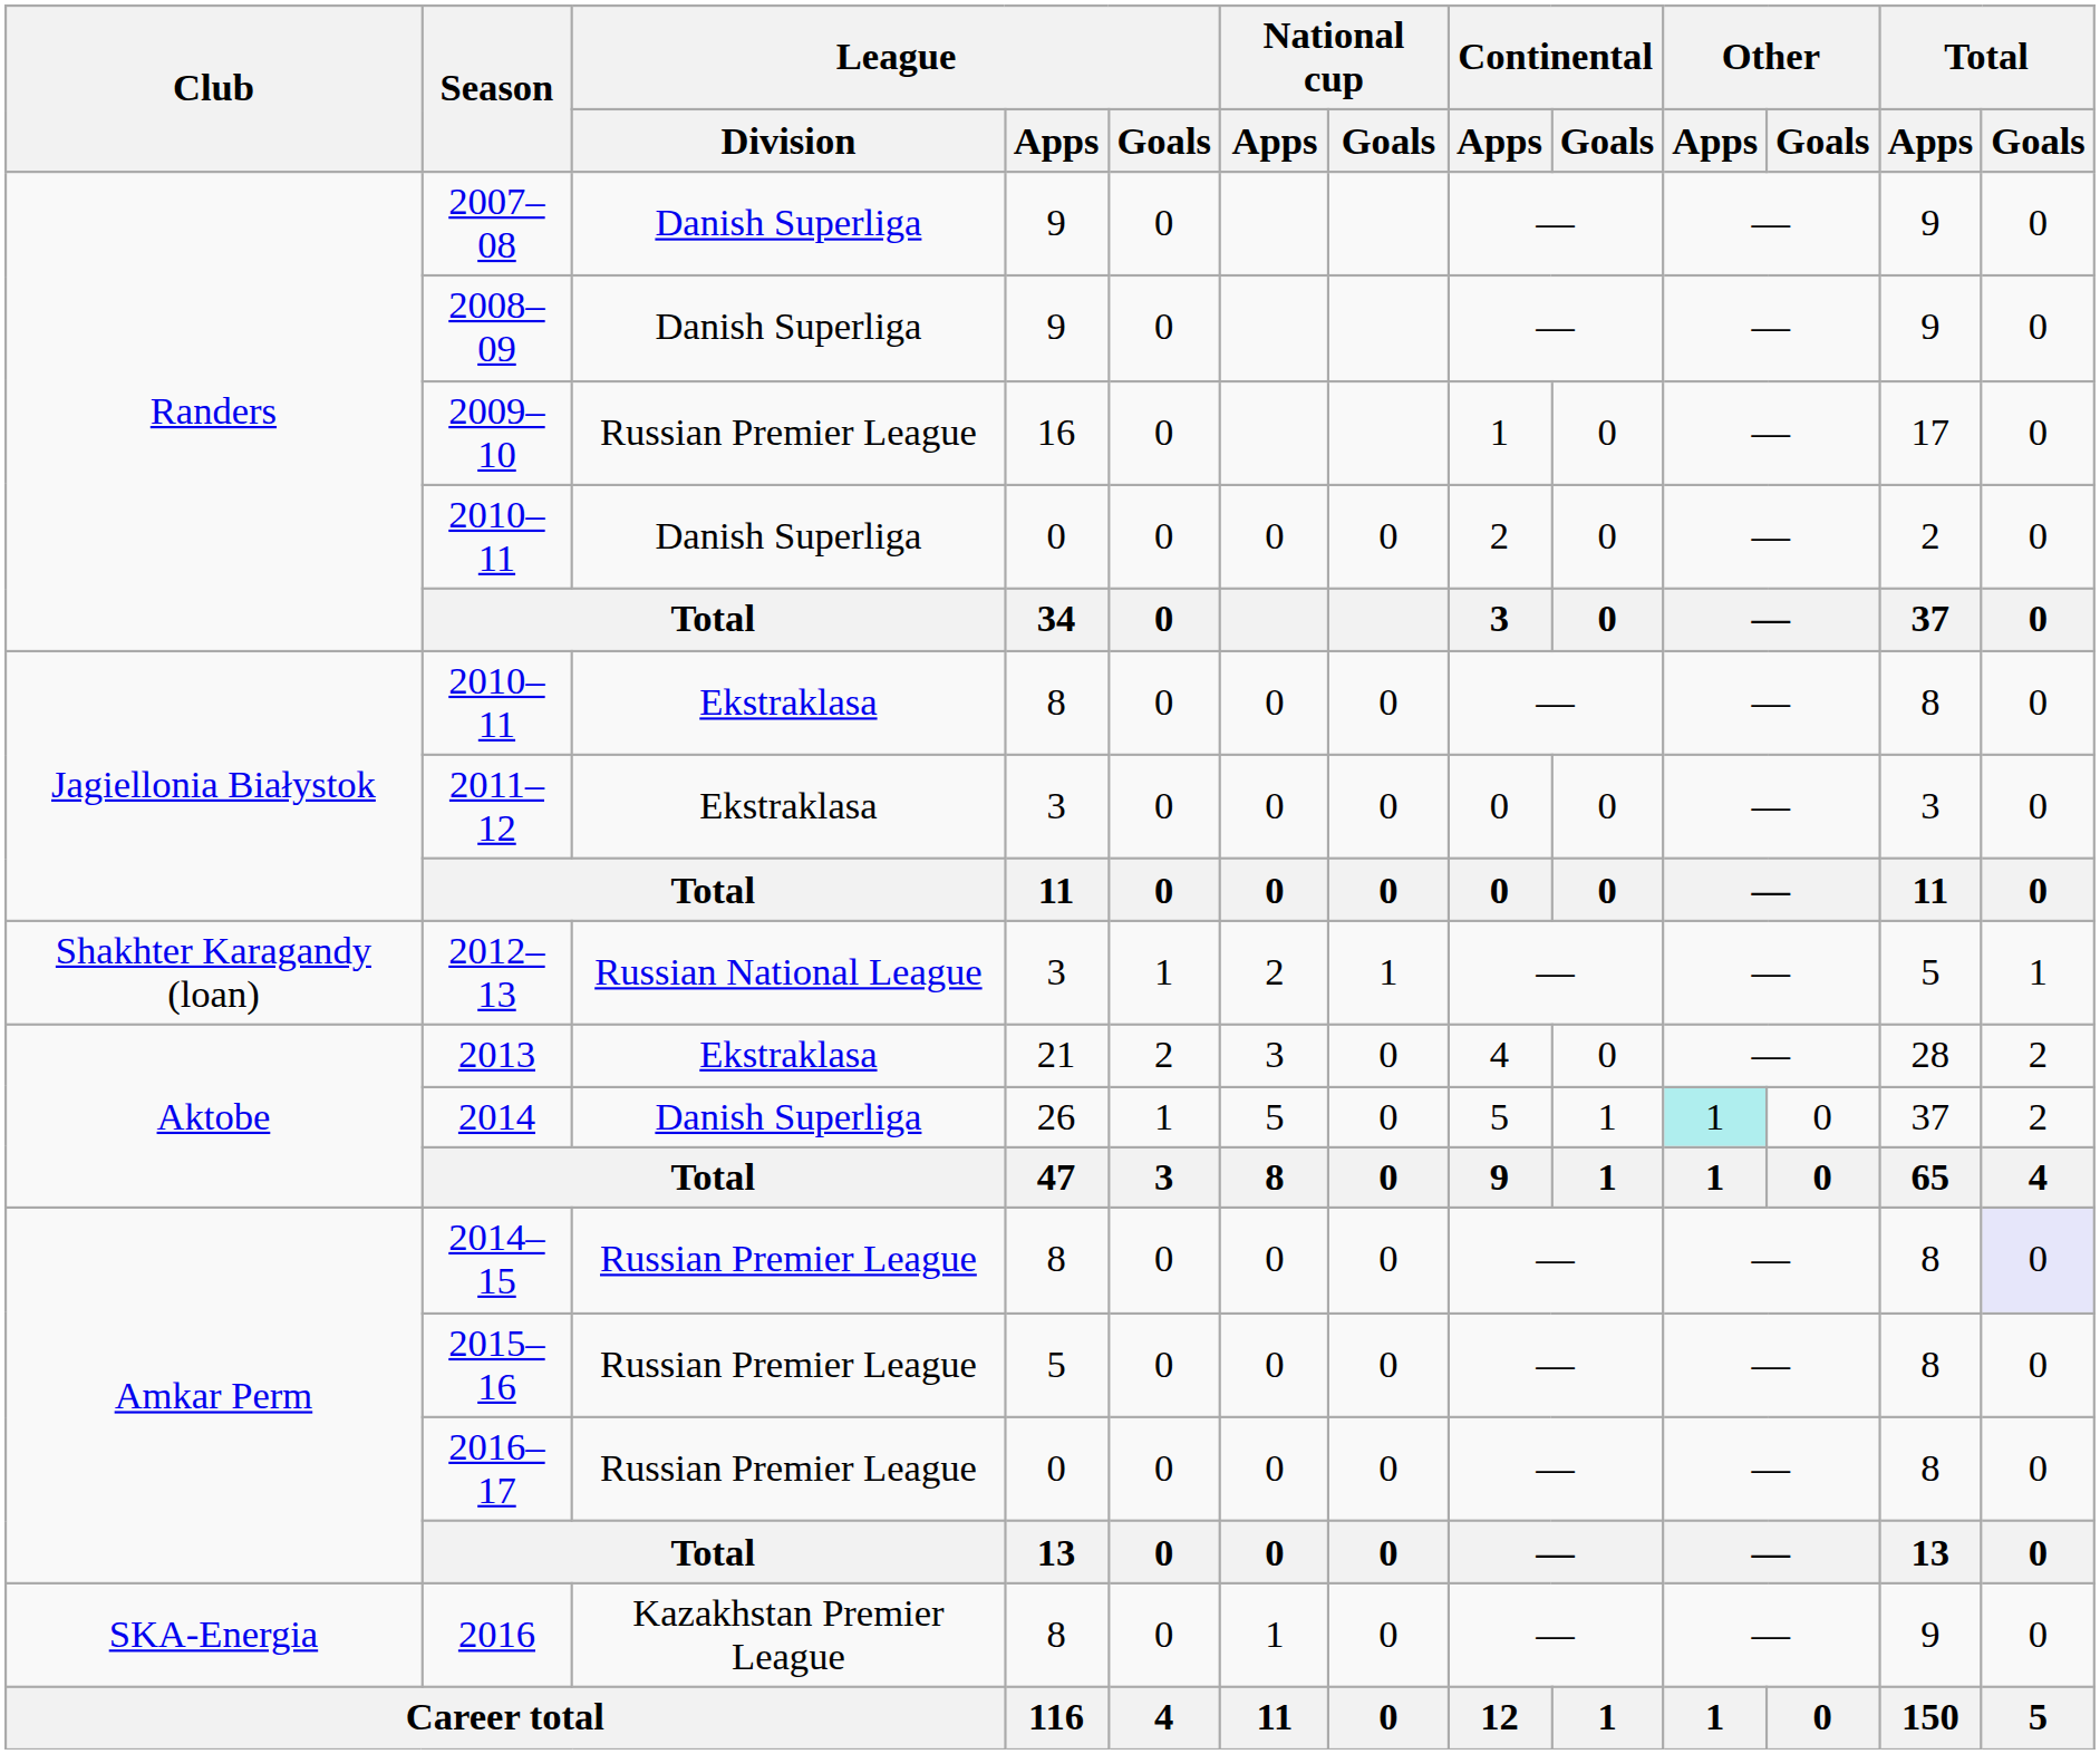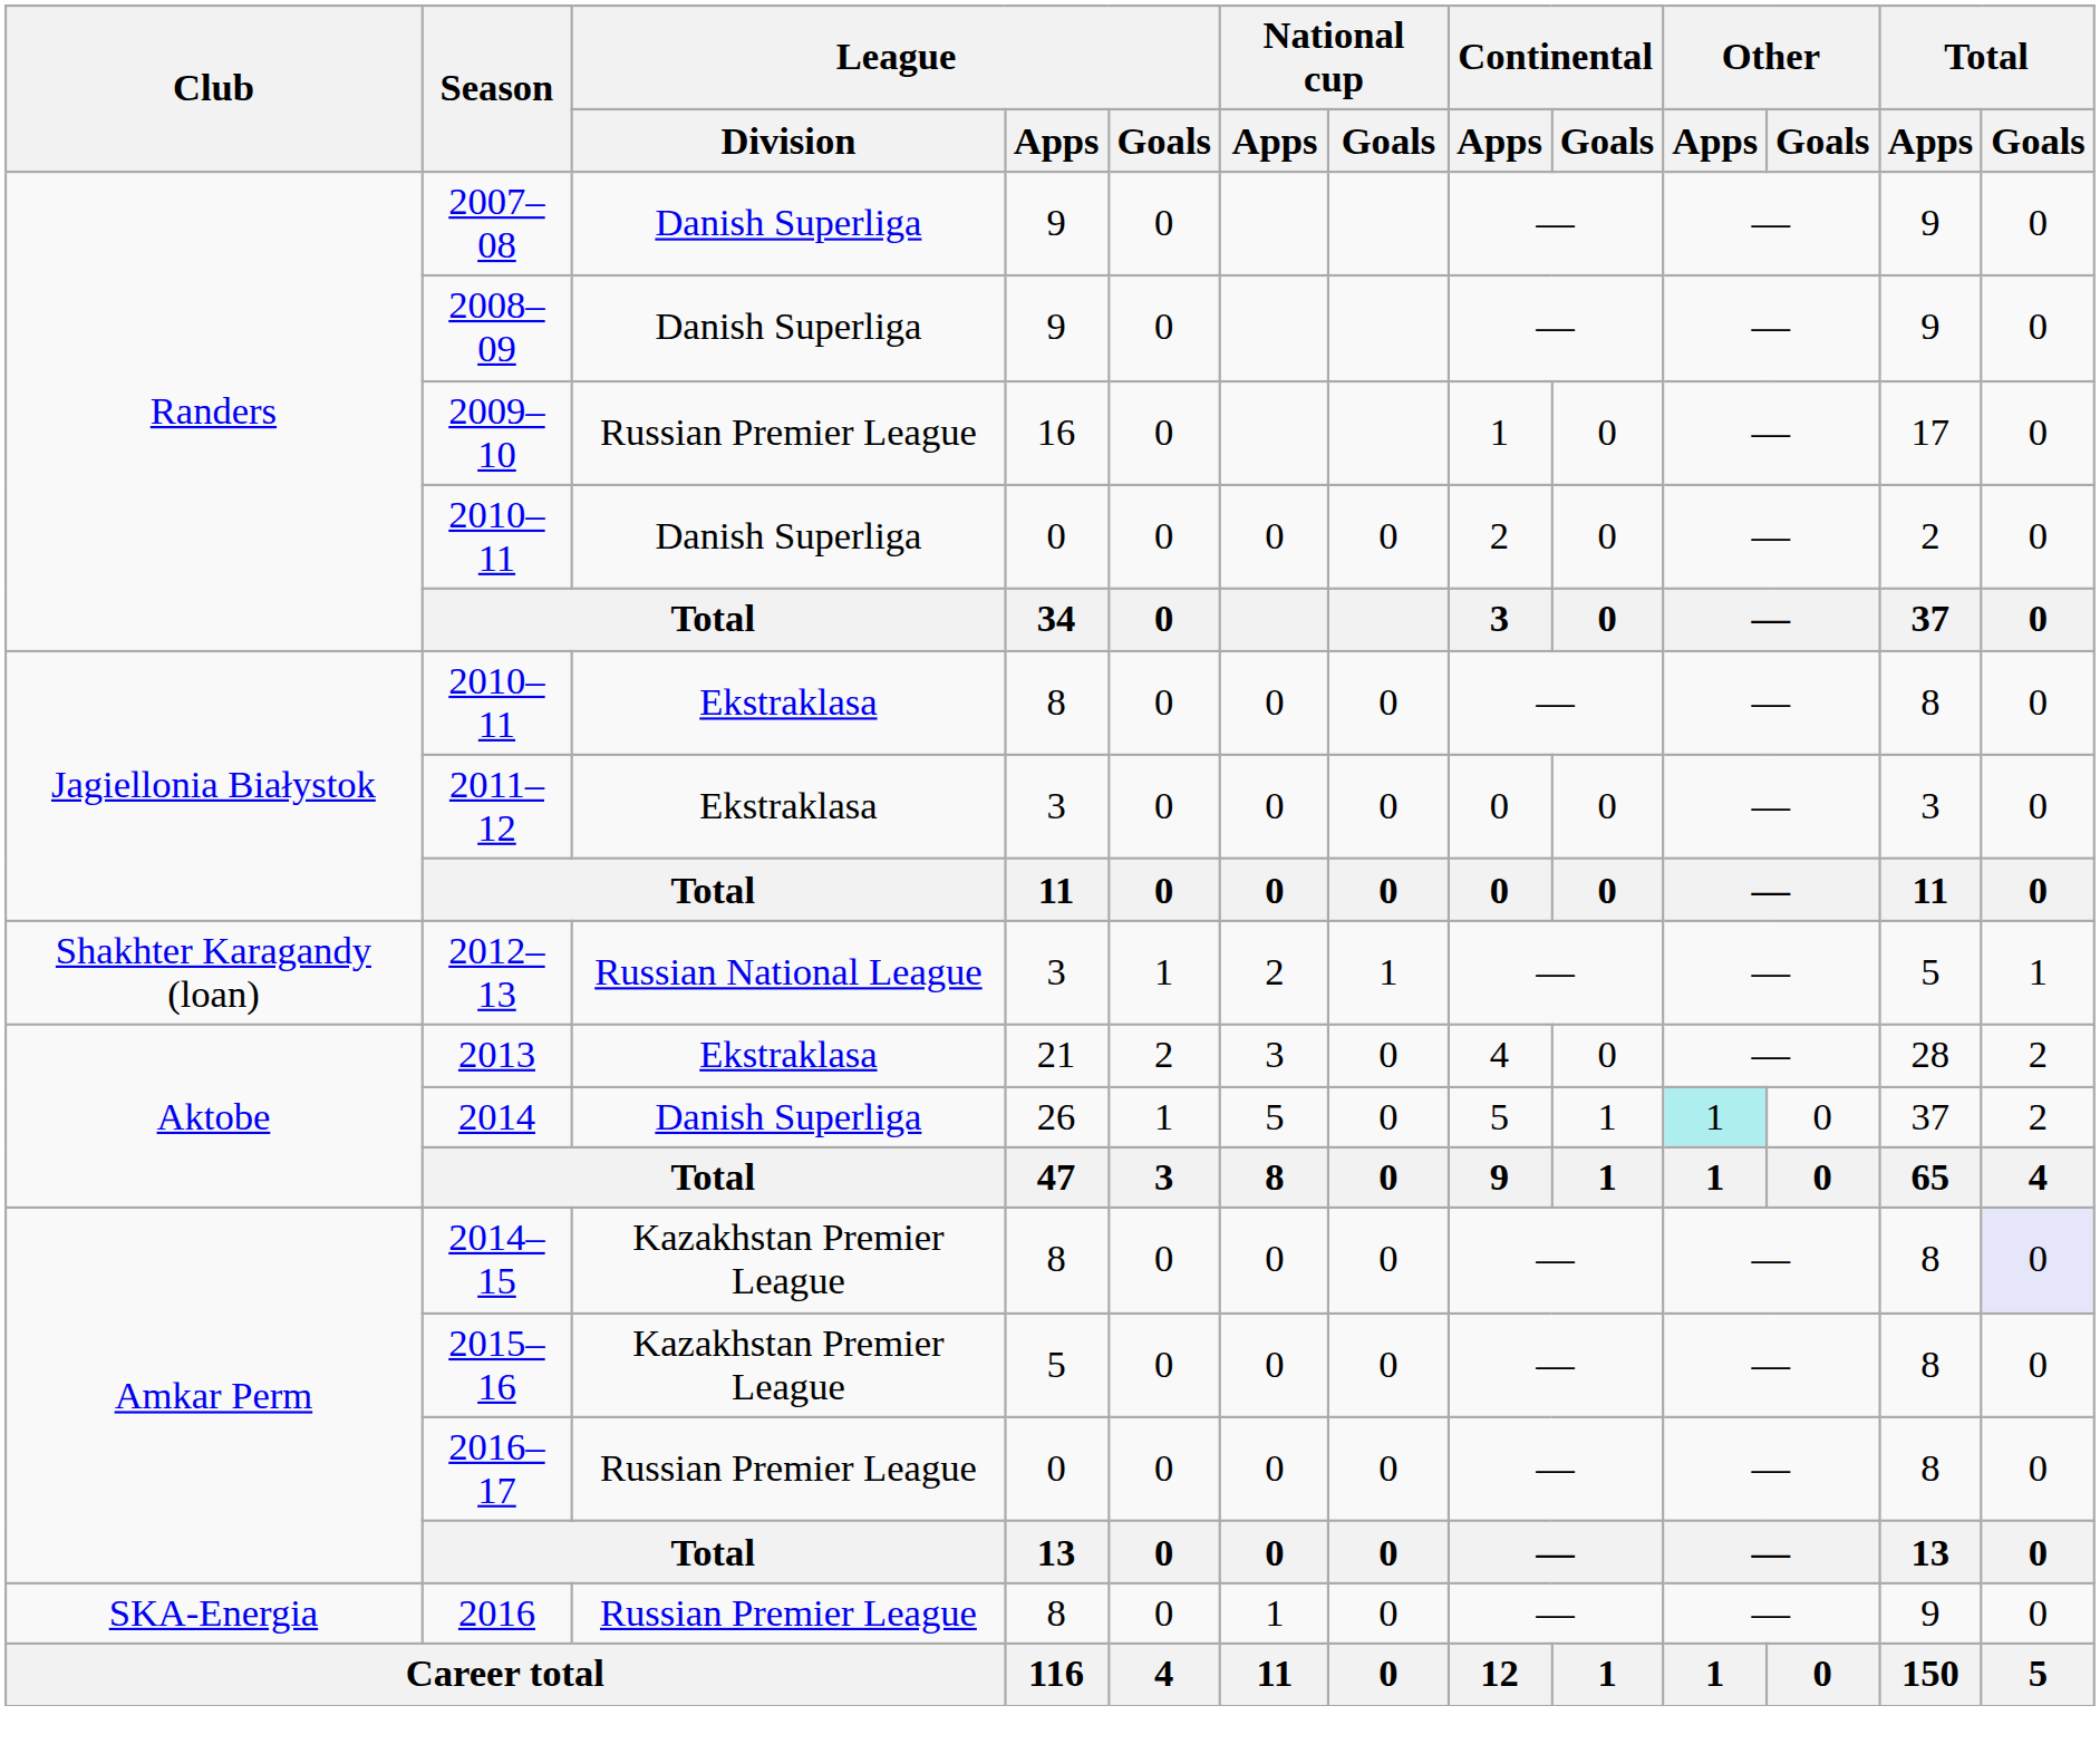 <table class="wikitable" style="text-align:center">
 <tr>
 <th rowspan="2">Club</th>
 <th rowspan="2">Season</th>
 <th colspan="3">League</th>
 <th colspan="2">National cup</th>
 <th colspan="2">Continental</th>
 <th colspan="2">Other</th>
 <th colspan="2">Total</th>
 </tr>
 <tr>
 <th>Division</th>
 <th>Apps</th>
 <th>Goals</th>
 <th>Apps</th>
 <th>Goals</th>
 <th>Apps</th>
 <th>Goals</th>
 <th>Apps</th>
 <th>Goals</th>
 <th>Apps</th>
 <th>Goals</th>
 </tr>
 <tr>
 <td rowspan="5"><a href='#'>Randers</a></td>
 <td><a href='#'>2007–08</a></td>
 <td><a href='#'>Danish Superliga</a></td>
 <td>9</td>
 <td>0</td>
 <td></td>
 <td></td>
 <td colspan="2">—</td>
 <td colspan="2">—</td>
 <td>9</td>
 <td>0</td>
 </tr>
 <tr>
 <td><a href='#'>2008–09</a></td>
 <td>Danish Superliga</td>
 <td>9</td>
 <td>0</td>
 <td></td>
 <td></td>
 <td colspan="2">—</td>
 <td colspan="2">—</td>
 <td>9</td>
 <td>0</td>
 </tr>
 <tr>
 <td><a href='#'>2009–10</a></td>
 <td>Russian Premier League</td>
 <td>16</td>
 <td>0</td>
 <td></td>
 <td></td>
 <td>1</td>
 <td>0</td>
 <td colspan="2">—</td>
 <td>17</td>
 <td>0</td>
 </tr>
 <tr>
 <td><a href='#'>2010–11</a></td>
 <td>Danish Superliga</td>
 <td>0</td>
 <td>0</td>
 <td>0</td>
 <td>0</td>
 <td>2</td>
 <td>0</td>
 <td colspan="2">—</td>
 <td>2</td>
 <td>0</td>
 </tr>
 <tr>
 <th colspan="2">Total</th>
 <th>34</th>
 <th>0</th>
 <th></th>
 <th></th>
 <th>3</th>
 <th>0</th>
 <th colspan="2">—</th>
 <th>37</th>
 <th>0</th>
 </tr>
 <tr>
 <td rowspan="3"><a href='#'>Jagiellonia Białystok</a></td>
 <td><a href='#'>2010–11</a></td>
 <td><a href='#'>Ekstraklasa</a></td>
 <td>8</td>
 <td>0</td>
 <td>0</td>
 <td>0</td>
 <td colspan="2">—</td>
 <td colspan="2">—</td>
 <td>8</td>
 <td>0</td>
 </tr>
 <tr>
 <td><a href='#'>2011–12</a></td>
 <td>Ekstraklasa</td>
 <td>3</td>
 <td>0</td>
 <td>0</td>
 <td>0</td>
 <td>0</td>
 <td>0</td>
 <td colspan="2">—</td>
 <td>3</td>
 <td>0</td>
 </tr>
 <tr>
 <th colspan="2">Total</th>
 <th>11</th>
 <th>0</th>
 <th>0</th>
 <th>0</th>
 <th>0</th>
 <th>0</th>
 <th colspan="2">—</th>
 <th>11</th>
 <th>0</th>
 </tr>
 <tr>
 <td><a href='#'>Shakhter Karagandy</a> (loan)</td>
 <td><a href='#'>2012–13</a></td>
 <td><a href='#'>Russian National League</a></td>
 <td>3</td>
 <td>1</td>
 <td>2</td>
 <td>1</td>
 <td colspan="2">—</td>
 <td colspan="2">—</td>
 <td>5</td>
 <td>1</td>
 </tr>
 <tr>
 <td rowspan="3"><a href='#'>Aktobe</a></td>
 <td><a href='#'>2013</a></td>
 <td><a href='#'>Ekstraklasa</a></td>
 <td>21</td>
 <td>2</td>
 <td>3</td>
 <td>0</td>
 <td>4</td>
 <td>0</td>
 <td colspan="2">—</td>
 <td>28</td>
 <td>2</td>
 </tr>
 <tr>
 <td><a href='#'>2014</a></td>
 <td><a href='#'>Danish Superliga</a></td>
 <td>26</td>
 <td>1</td>
 <td>5</td>
 <td>0</td>
 <td>5</td>
 <td>1</td>
 <td style="background: paleturquoise;">1</td>
 <td>0</td>
 <td>37</td>
 <td>2</td>
 </tr>
 <tr>
 <th colspan="2">Total</th>
 <th>47</th>
 <th>3</th>
 <th>8</th>
 <th>0</th>
 <th>9</th>
 <th>1</th>
 <th>1</th>
 <th>0</th>
 <th>65</th>
 <th>4</th>
 </tr>
 <tr>
 <td rowspan="4"><a href='#'>Amkar Perm</a></td>
 <td><a href='#'>2014–15</a></td>
-<td><a href='#'>Russian Premier League</a></td>
+<td>Kazakhstan Premier League</td>
 <td>8</td>
 <td>0</td>
 <td>0</td>
 <td>0</td>
 <td colspan="2">—</td>
 <td colspan="2">—</td>
 <td>8</td>
 <td style="background: lavender;">0</td>
 </tr>
 <tr>
 <td><a href='#'>2015–16</a></td>
-<td>Russian Premier League</td>
+<td>Kazakhstan Premier League</td>
 <td>5</td>
 <td>0</td>
 <td>0</td>
 <td>0</td>
 <td colspan="2">—</td>
 <td colspan="2">—</td>
 <td>8</td>
 <td>0</td>
 </tr>
 <tr>
 <td><a href='#'>2016–17</a></td>
 <td>Russian Premier League</td>
 <td>0</td>
 <td>0</td>
 <td>0</td>
 <td>0</td>
 <td colspan="2">—</td>
 <td colspan="2">—</td>
 <td>8</td>
 <td>0</td>
 </tr>
 <tr>
 <th colspan="2">Total</th>
 <th>13</th>
 <th>0</th>
 <th>0</th>
 <th>0</th>
 <th colspan="2">—</th>
 <th colspan="2">—</th>
 <th>13</th>
 <th>0</th>
 </tr>
 <tr>
 <td><a href='#'>SKA-Energia</a></td>
 <td><a href='#'>2016</a></td>
-<td>Kazakhstan Premier League</td>
+<td><a href='#'>Russian Premier League</a></td>
 <td>8</td>
 <td>0</td>
 <td>1</td>
 <td>0</td>
 <td colspan="2">—</td>
 <td colspan="2">—</td>
 <td>9</td>
 <td>0</td>
 </tr>
 <tr>
 <th colspan="3">Career total</th>
 <th>116</th>
 <th>4</th>
 <th>11</th>
 <th>0</th>
 <th>12</th>
 <th>1</th>
 <th>1</th>
 <th>0</th>
 <th>150</th>
 <th>5</th>
 </tr>
 </table>
